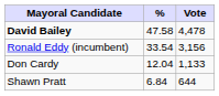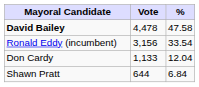 <table class="wikitable">
 <tr>
 <th style="background:#ddf; width:200px;">Mayoral Candidate</th>
+<th style="background:#ddf; width:50px;">Vote</th>
 <th style="background:#ddf; width:30px;">%</th>
-<th style="background:#ddf; width:50px;">Vote</th>
 </tr>
 <tr>
 <td><strong>David Bailey</strong></td>
+<td>4,478</td>
 <td>47.58</td>
-<td>4,478</td>
 </tr>
 <tr>
 <td><a href='#'>Ronald Eddy</a> (incumbent)</td>
+<td>3,156</td>
 <td>33.54</td>
-<td>3,156</td>
 </tr>
 <tr>
 <td>Don Cardy</td>
+<td>1,133</td>
 <td>12.04</td>
-<td>1,133</td>
 </tr>
 <tr>
 <td>Shawn Pratt</td>
+<td>644</td>
 <td>6.84</td>
-<td>644</td>
 </tr>
 </table>
